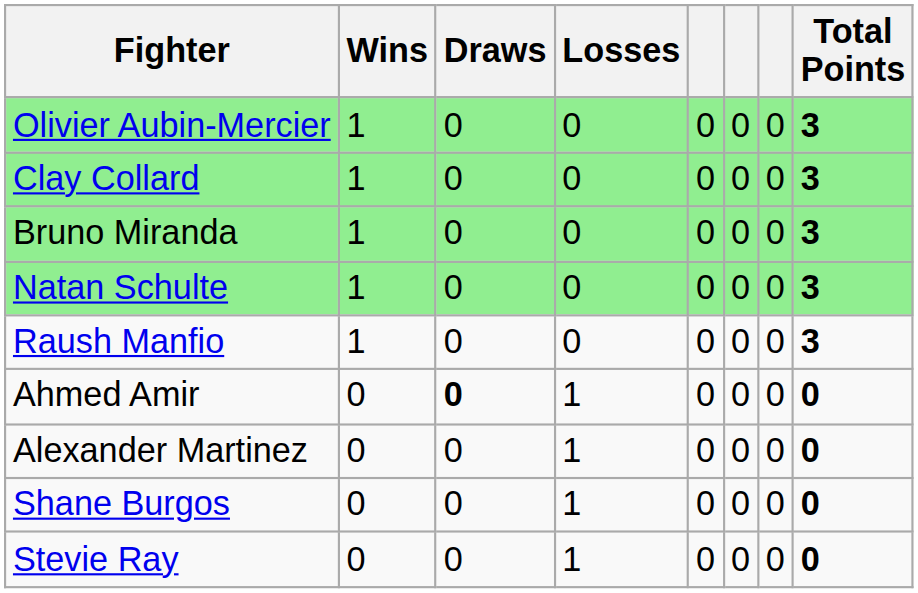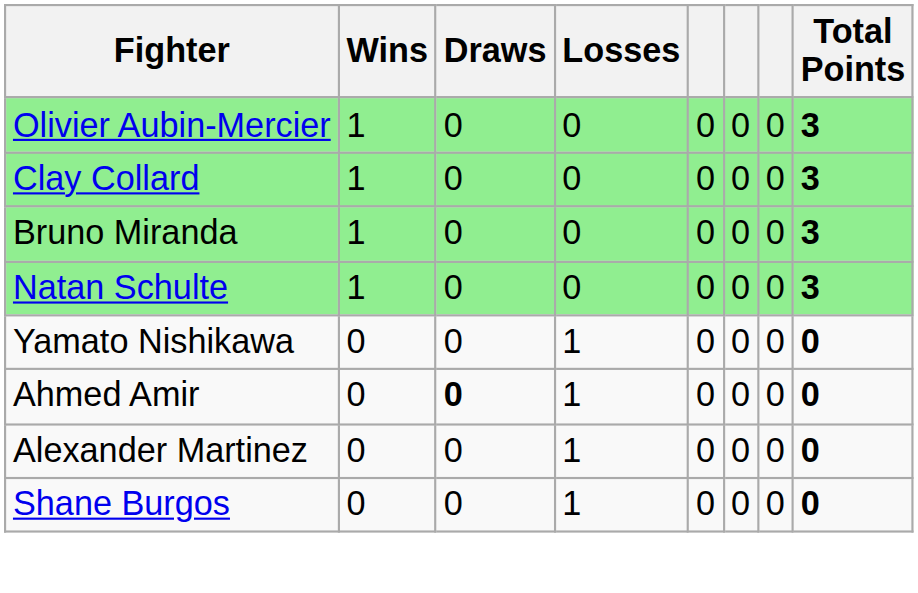 <table class="wikitable sortable">
 <tr>
 <th>Fighter</th>
 <th>Wins</th>
 <th>Draws</th>
 <th>Losses</th>
 <th></th>
 <th></th>
 <th></th>
 <th>Total<br> Points</th>
 </tr>
 <tr style="background:#90EE90;">
 <td> <a href='#'>Olivier Aubin-Mercier</a></td>
 <td>1</td>
 <td>0</td>
 <td>0</td>
 <td>0</td>
 <td>0</td>
 <td>0</td>
 <td><strong>3</strong></td>
 </tr>
 <tr style="background:#90EE90;">
 <td> <a href='#'>Clay Collard</a></td>
 <td>1</td>
 <td>0</td>
 <td>0</td>
 <td>0</td>
 <td>0</td>
 <td>0</td>
 <td><strong>3</strong></td>
 </tr>
 <tr style="background:#90EE90;">
 <td> Bruno Miranda</td>
 <td>1</td>
 <td>0</td>
 <td>0</td>
 <td>0</td>
 <td>0</td>
 <td>0</td>
 <td><strong>3</strong></td>
 </tr>
 <tr style="background:#90EE90;">
 <td> <a href='#'>Natan Schulte</a></td>
 <td>1</td>
 <td>0</td>
 <td>0</td>
 <td>0</td>
 <td>0</td>
 <td>0</td>
 <td><strong>3</strong></td>
 </tr>
 <tr>
-<td> <a href='#'>Raush Manfio</a></td>
+<td> Yamato Nishikawa</td>
+<td>0</td>
+<td>0</td>
 <td>1</td>
 <td>0</td>
 <td>0</td>
 <td>0</td>
-<td>0</td>
-<td>0</td>
-<td><strong>3</strong></td>
+<td><strong>0</strong></td>
 </tr>
 <tr>
 <td> Ahmed Amir</td>
 <td>0</td>
 <td><strong>0</strong></td>
 <td>1</td>
 <td>0</td>
 <td>0</td>
 <td>0</td>
 <td><strong>0</strong></td>
 </tr>
 <tr>
 <td> Alexander Martinez</td>
 <td>0</td>
 <td>0</td>
 <td>1</td>
 <td>0</td>
 <td>0</td>
 <td>0</td>
 <td><strong>0</strong></td>
 </tr>
 <tr>
 <td> <a href='#'>Shane Burgos</a></td>
 <td>0</td>
 <td>0</td>
 <td>1</td>
 <td>0</td>
 <td>0</td>
 <td>0</td>
 <td><strong>0</strong></td>
 </tr>
-<tr>
-<td> <a href='#'>Stevie Ray</a></td>
-<td>0</td>
-<td>0</td>
-<td>1</td>
-<td>0</td>
-<td>0</td>
-<td>0</td>
-<td><strong>0</strong></td>
-</tr>
 </table>
